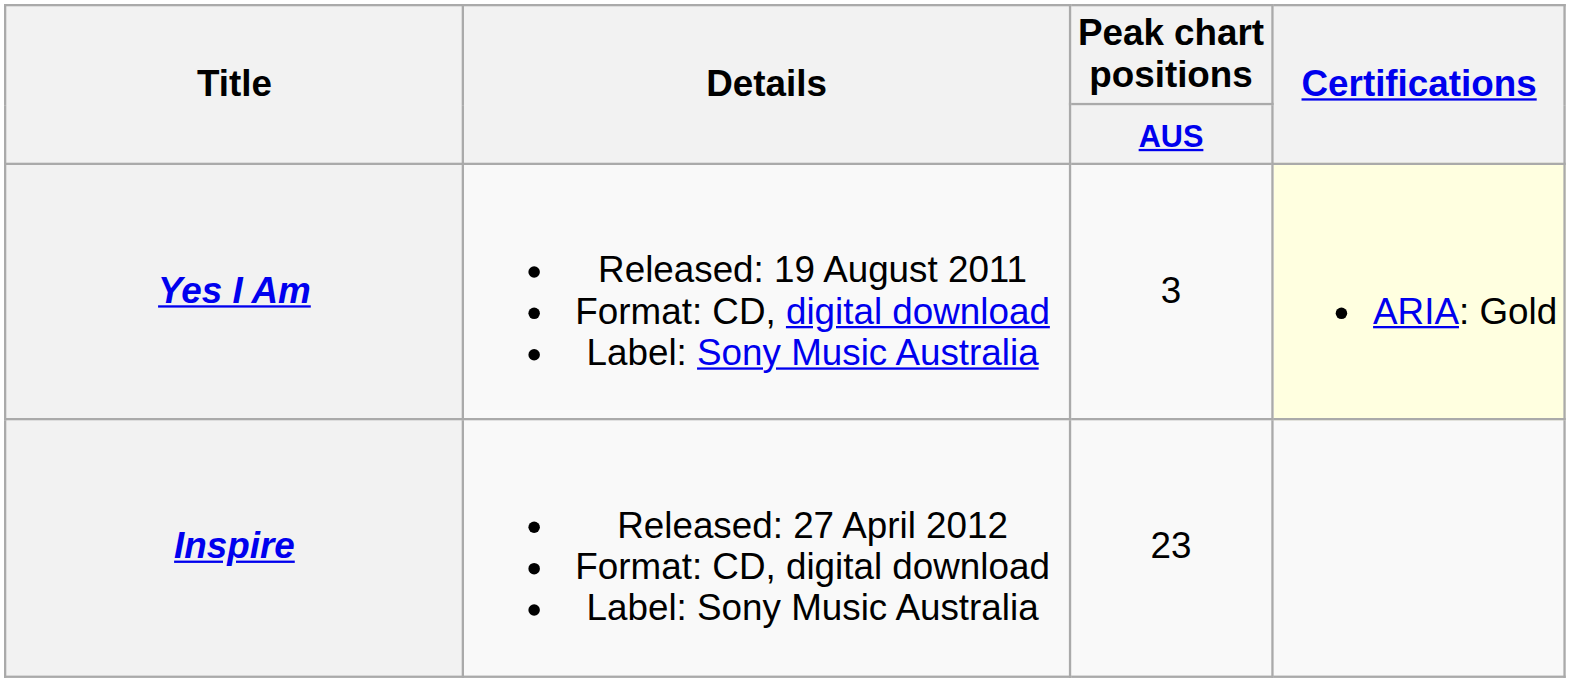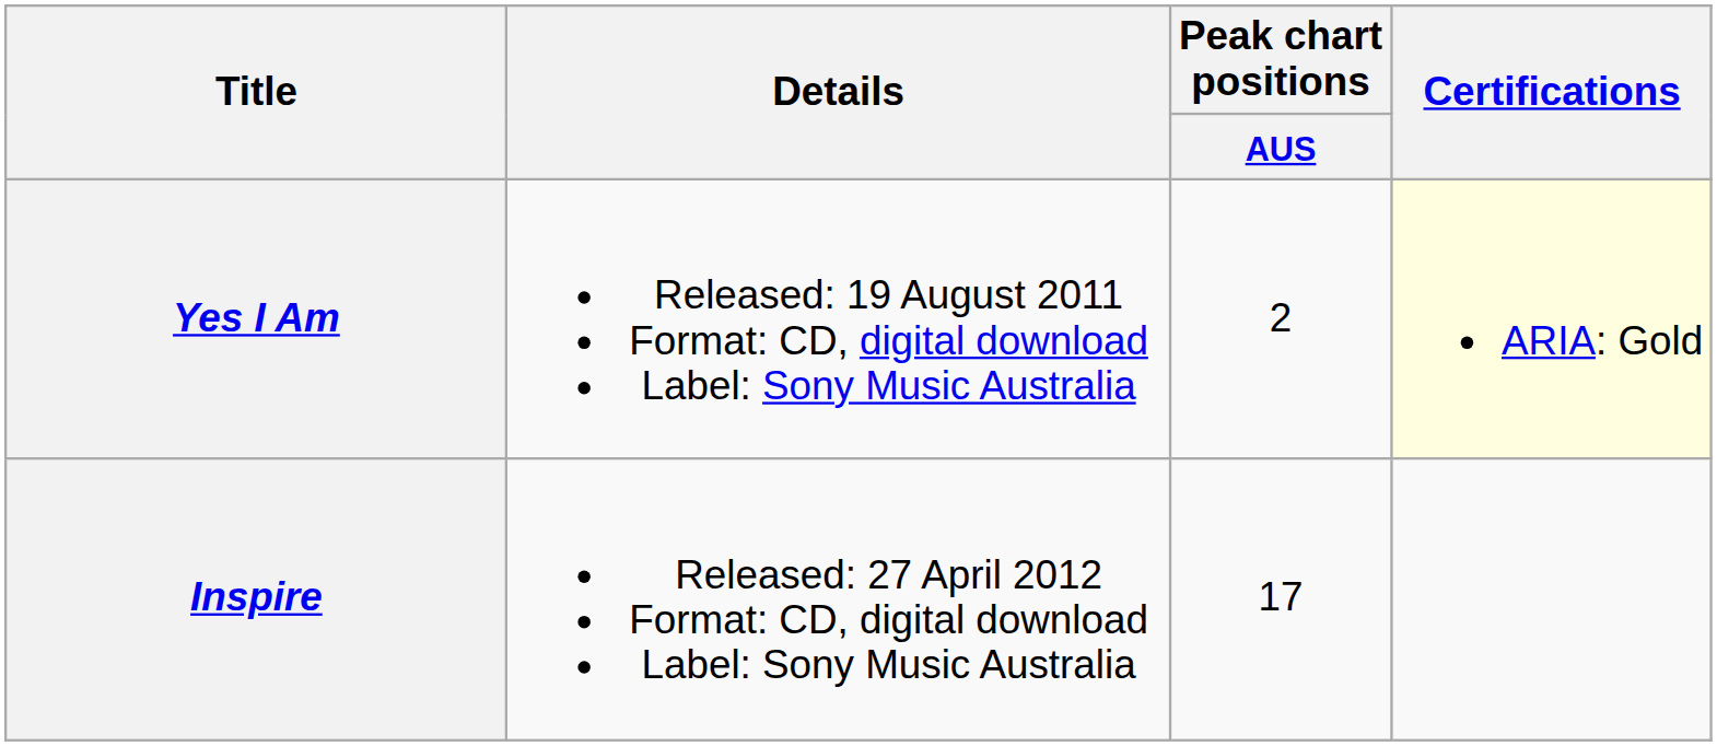 <table class="wikitable plainrowheaders" style="text-align:center;" border="1">
 <tr>
 <th scope="col" rowspan="2" style="width:12em;">Title</th>
 <th scope="col" rowspan="2" style="width:16em;">Details</th>
 <th scope="col" colspan="1">Peak chart<br>positions</th>
 <th scope="col" rowspan="2"><a href='#'>Certifications</a></th>
 </tr>
 <tr>
 <th scope="col" style="text-align:center;"><small><a href='#'>AUS</a><br></small></th>
 </tr>
 <tr>
 <th scope="row"><em><a href='#'>Yes I Am</a></em></th>
 <td><br><ul><li>Released: 19 August 2011</li><li>Format: CD, <a href='#'>digital download</a></li><li>Label: <a href='#'>Sony Music Australia</a></li></ul></td>
-<td>3</td>
+<td>2</td>
 <td style="background: lightyellow;"><br><ul><li><a href='#'>ARIA</a>: Gold</li></ul></td>
 </tr>
 <tr>
 <th scope="row"><em><a href='#'>Inspire</a></em></th>
 <td><br><ul><li>Released: 27 April 2012</li><li>Format: CD, digital download</li><li>Label: Sony Music Australia</li></ul></td>
-<td>23</td>
+<td>17</td>
 <td></td>
 </tr>
 </table>
